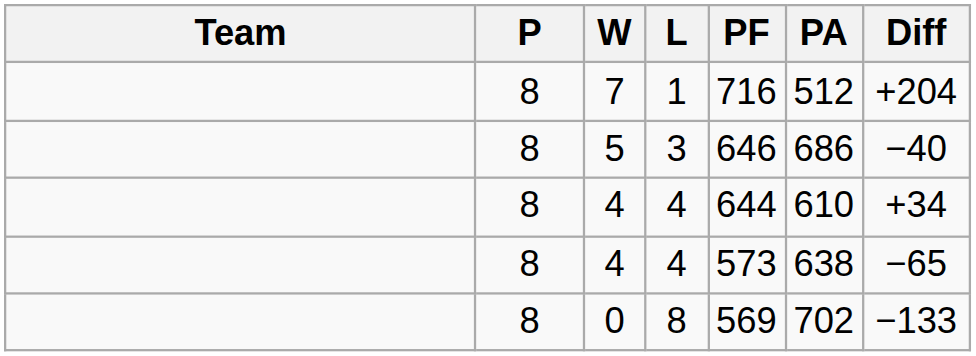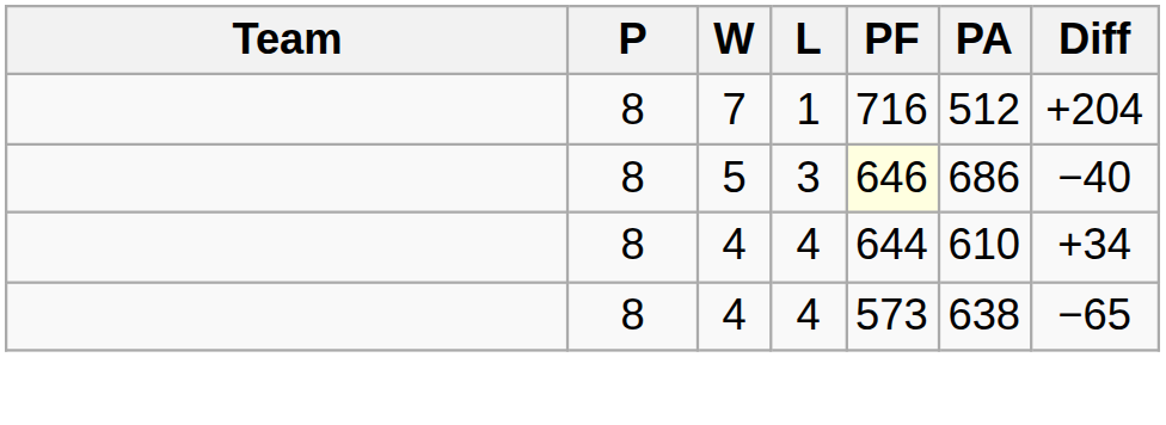 <table class=wikitable style="text-align:center">
 <tr>
 <th width=200>Team</th>
 <th width=40>P</th>
 <th width=20>W</th>
 <th width=20>L</th>
 <th width=20>PF</th>
 <th width=20>PA</th>
 <th width=40>Diff</th>
 </tr>
 <tr>
 <td style="text-align:left"></td>
 <td>8</td>
 <td>7</td>
 <td>1</td>
 <td>716</td>
 <td>512</td>
 <td>+204</td>
 </tr>
 <tr>
 <td style="text-align:left"></td>
 <td>8</td>
 <td>5</td>
 <td>3</td>
-<td>646</td>
+<td style="background: lightyellow;">646</td>
 <td>686</td>
 <td>−40</td>
 </tr>
 <tr>
 <td style="text-align:left"></td>
 <td>8</td>
 <td>4</td>
 <td>4</td>
 <td>644</td>
 <td>610</td>
 <td>+34</td>
 </tr>
 <tr>
 <td style="text-align:left"></td>
 <td>8</td>
 <td>4</td>
 <td>4</td>
 <td>573</td>
 <td>638</td>
 <td>−65</td>
 </tr>
-<tr>
-<td style="text-align:left"></td>
-<td>8</td>
-<td>0</td>
-<td>8</td>
-<td>569</td>
-<td>702</td>
-<td>−133</td>
-</tr>
 </table>
